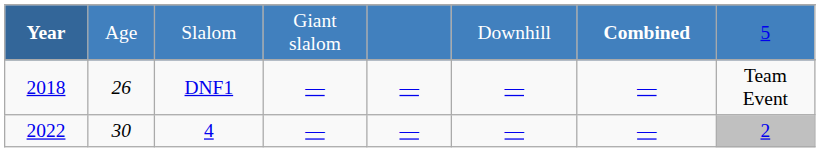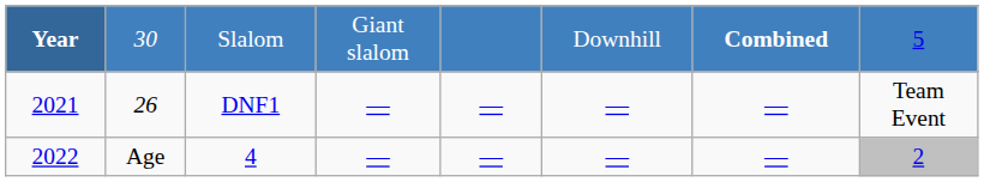 <table class="wikitable" style="font-size:95%; text-align:center; border:grey solid 1px; border-collapse:collapse;" width="40%">
 <tr style="background-color:#369; color:white;">
 <td rowspan="2" colspan="1" width="4%"><strong>Year</strong></td>
 </tr>
 <tr style="background-color:#4180be; color:white;">
-<td width="3%">Age</td>
+<td><em>30</em></td>
 <td width="5%">Slalom</td>
 <td width="5%">Giant<br>slalom</td>
 <td width="5%"></td>
 <td width="5%">Downhill</td>
 <td width="5%"><strong>Combined</strong></td>
 <td><a href='#'>5</a></td>
 </tr>
 <tr style="background-color:#8CB2D8; color:white;">
 </tr>
 <tr>
-<td><a href='#'>2018</a></td>
+<td><a href='#'>2021</a></td>
 <td><em>26</em></td>
 <td><a href='#'>DNF1</a></td>
 <td><a href='#'>—</a></td>
 <td><a href='#'>—</a></td>
 <td><a href='#'>—</a></td>
 <td><a href='#'>—</a></td>
 <td width="5%">Team Event</td>
 </tr>
 <tr>
 <td><a href='#'>2022</a></td>
-<td><em>30</em></td>
+<td width="3%">Age</td>
 <td><a href='#'>4</a></td>
 <td><a href='#'>—</a></td>
 <td><a href='#'>—</a></td>
 <td><a href='#'>—</a></td>
 <td><a href='#'>—</a></td>
 <td bgcolor="silver"><a href='#'>2</a></td>
 </tr>
 </table>
